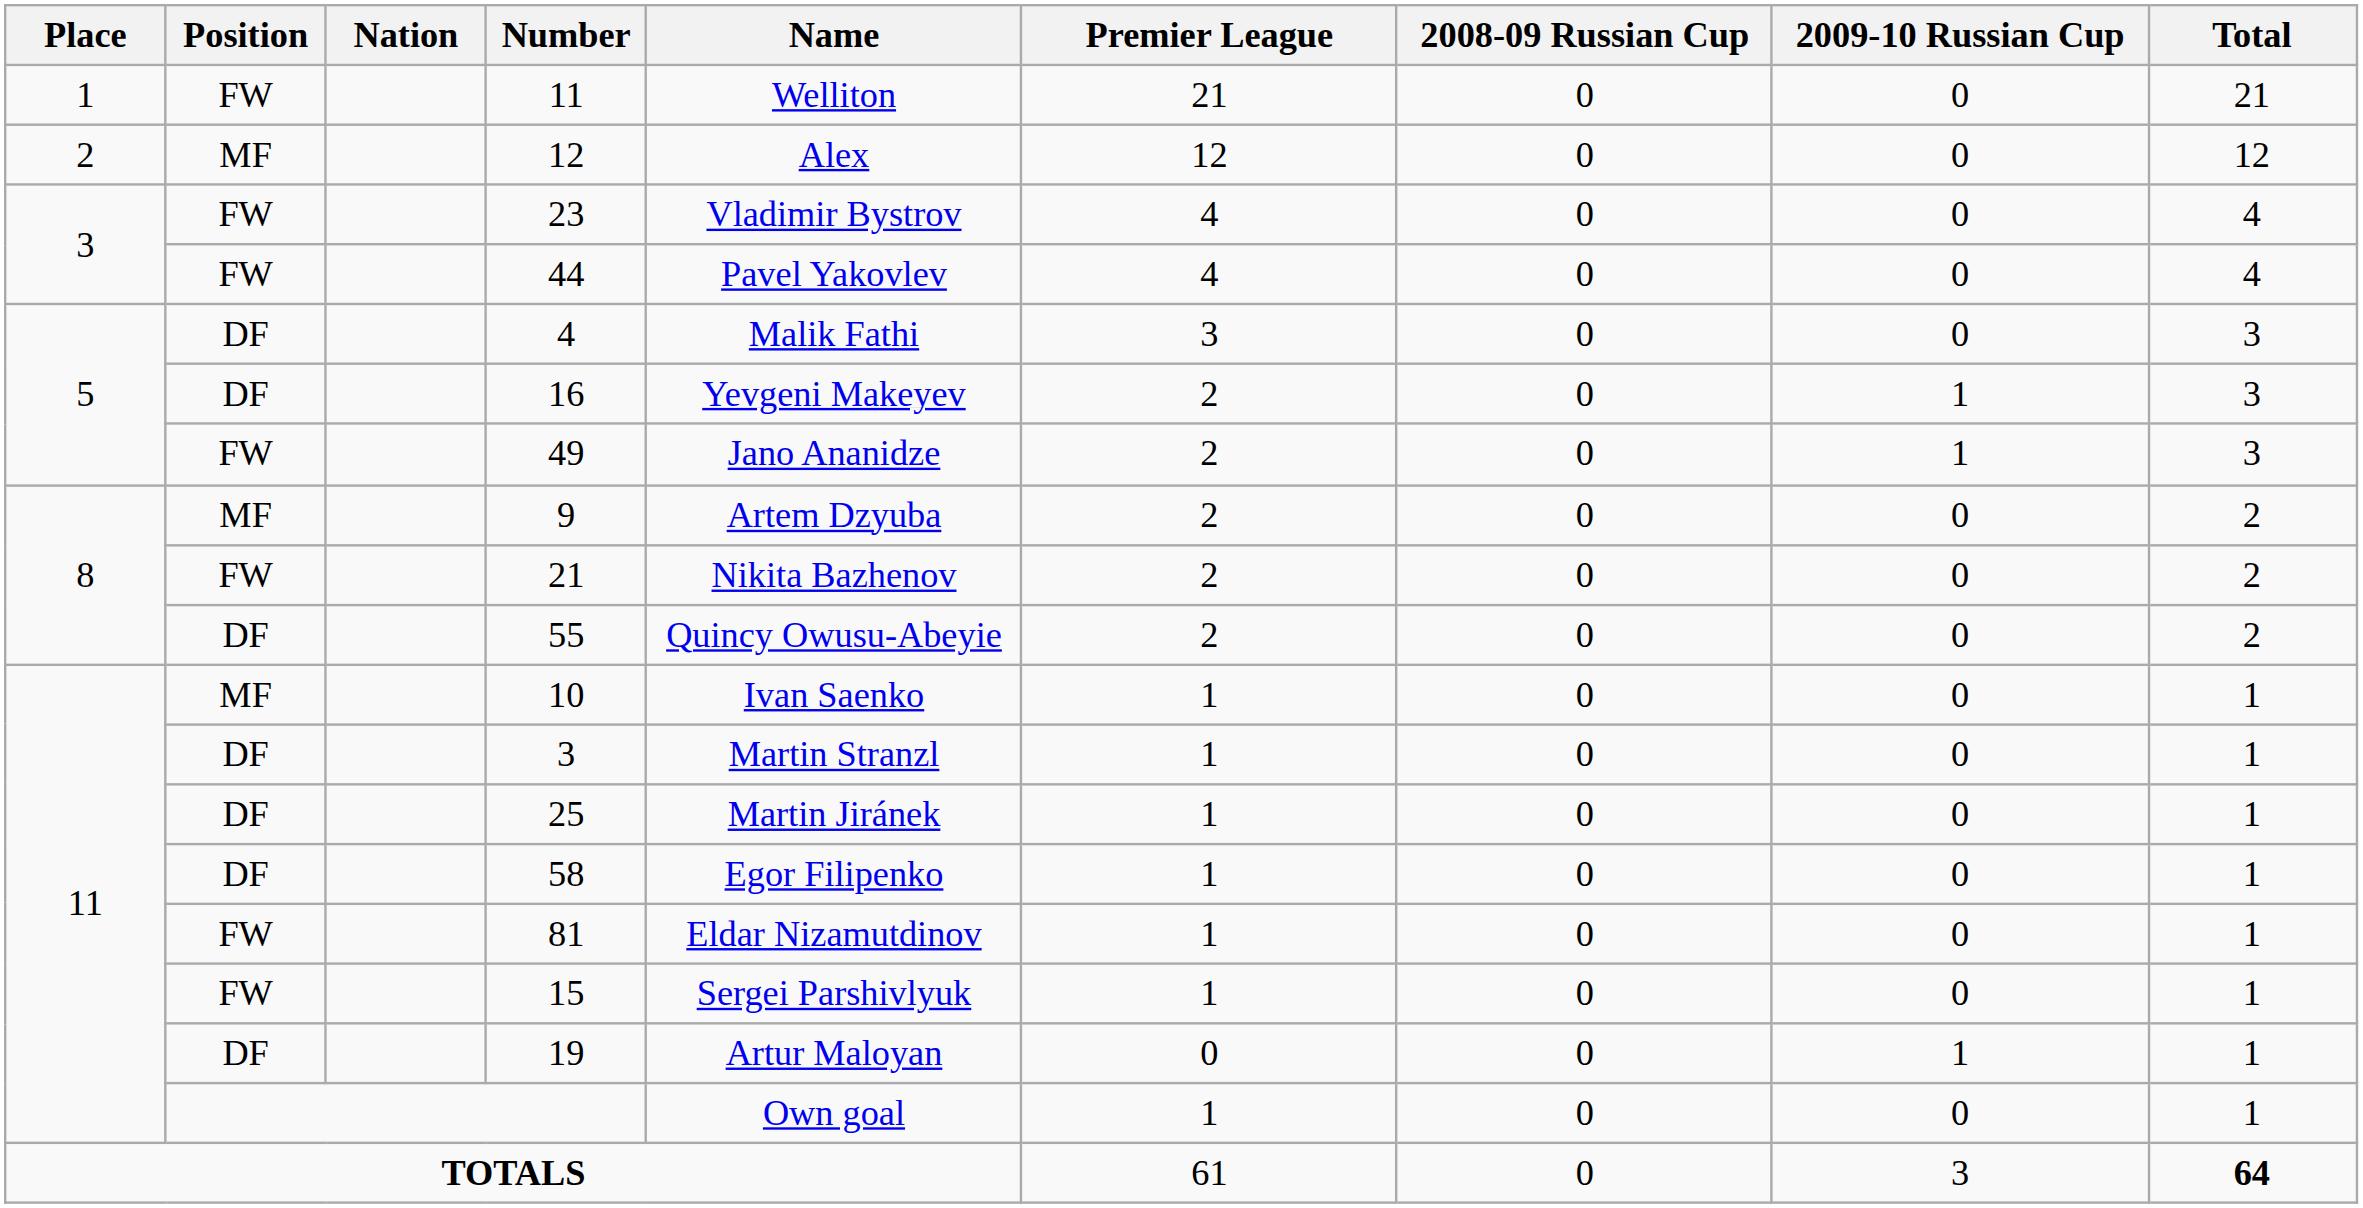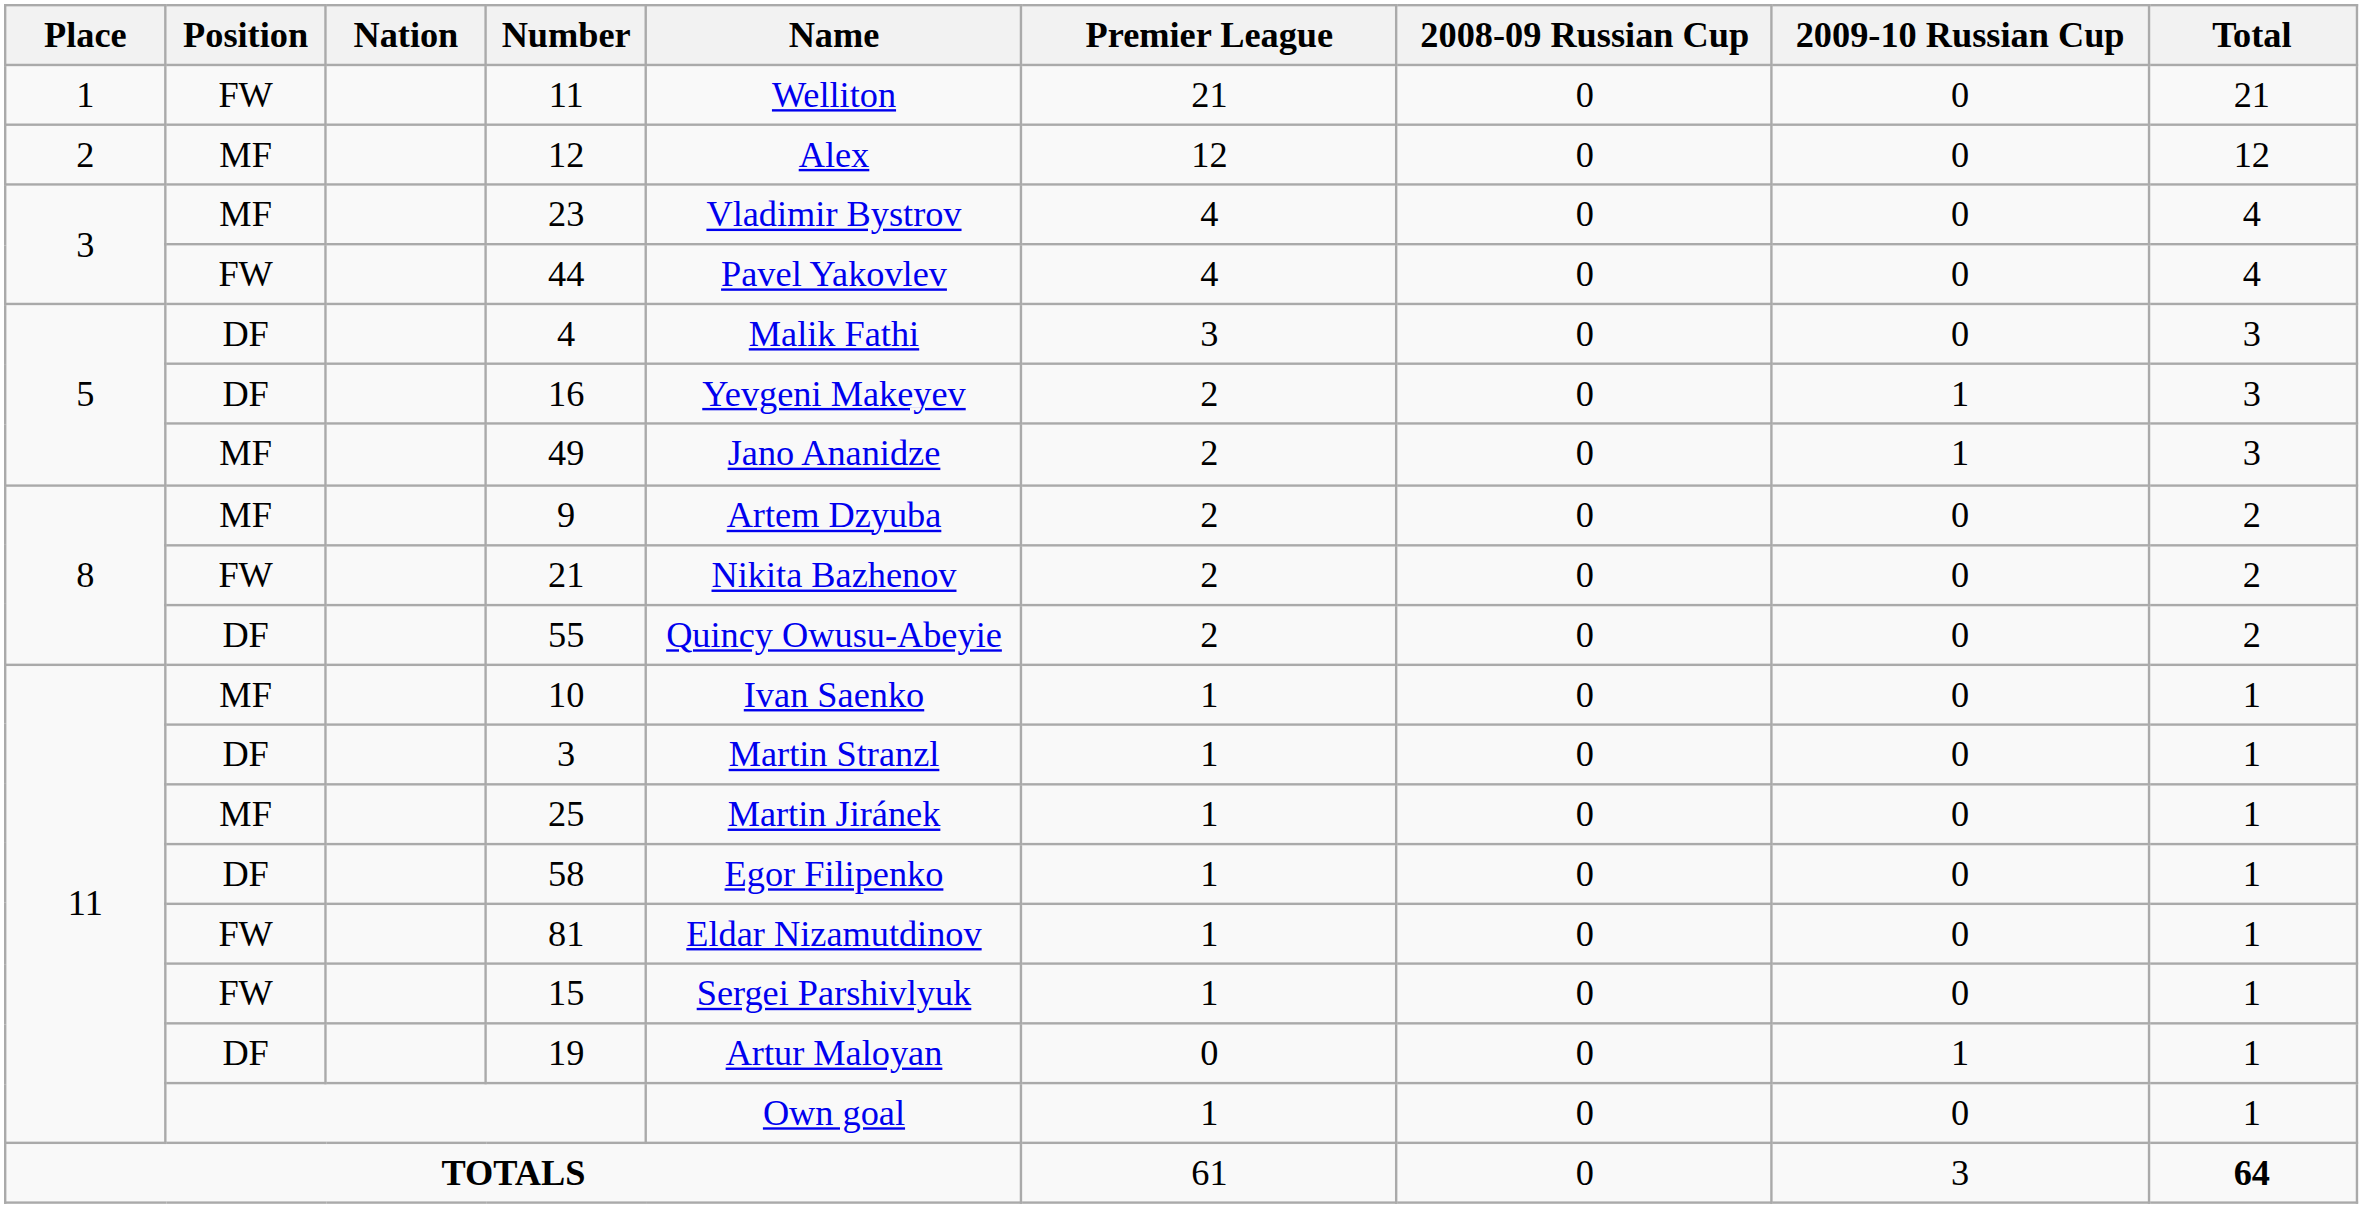 <table class="wikitable" style="font-size: 95%; text-align: center;">
 <tr>
 <th width=60>Place</th>
 <th width=60>Position</th>
 <th width=60>Nation</th>
 <th width=60>Number</th>
 <th width=150>Name</th>
 <th width=150>Premier League</th>
 <th width=150>2008-09 Russian Cup</th>
 <th width=150>2009-10 Russian Cup</th>
 <th width=80>Total</th>
 </tr>
 <tr>
 <td>1</td>
 <td>FW</td>
 <td></td>
 <td>11</td>
 <td><a href='#'>Welliton</a></td>
 <td>21</td>
 <td>0</td>
 <td>0</td>
 <td>21</td>
 </tr>
 <tr>
 <td>2</td>
 <td>MF</td>
 <td></td>
 <td>12</td>
 <td><a href='#'>Alex</a></td>
 <td>12</td>
 <td>0</td>
 <td>0</td>
 <td>12</td>
 </tr>
 <tr>
 <td rowspan="2">3</td>
-<td>FW</td>
+<td>MF</td>
 <td></td>
 <td>23</td>
 <td><a href='#'>Vladimir Bystrov</a></td>
 <td>4</td>
 <td>0</td>
 <td>0</td>
 <td>4</td>
 </tr>
 <tr>
 <td>FW</td>
 <td></td>
 <td>44</td>
 <td><a href='#'>Pavel Yakovlev</a></td>
 <td>4</td>
 <td>0</td>
 <td>0</td>
 <td>4</td>
 </tr>
 <tr>
 <td rowspan="3">5</td>
 <td>DF</td>
 <td></td>
 <td>4</td>
 <td><a href='#'>Malik Fathi</a></td>
 <td>3</td>
 <td>0</td>
 <td>0</td>
 <td>3</td>
 </tr>
 <tr>
 <td>DF</td>
 <td></td>
 <td>16</td>
 <td><a href='#'>Yevgeni Makeyev</a></td>
 <td>2</td>
 <td>0</td>
 <td>1</td>
 <td>3</td>
 </tr>
 <tr>
-<td>FW</td>
+<td>MF</td>
 <td></td>
 <td>49</td>
 <td><a href='#'>Jano Ananidze</a></td>
 <td>2</td>
 <td>0</td>
 <td>1</td>
 <td>3</td>
 </tr>
 <tr>
 <td rowspan="3">8</td>
 <td>MF</td>
 <td></td>
 <td>9</td>
 <td><a href='#'>Artem Dzyuba</a></td>
 <td>2</td>
 <td>0</td>
 <td>0</td>
 <td>2</td>
 </tr>
 <tr>
 <td>FW</td>
 <td></td>
 <td>21</td>
 <td><a href='#'>Nikita Bazhenov</a></td>
 <td>2</td>
 <td>0</td>
 <td>0</td>
 <td>2</td>
 </tr>
 <tr>
 <td>DF</td>
 <td></td>
 <td>55</td>
 <td><a href='#'>Quincy Owusu-Abeyie</a></td>
 <td>2</td>
 <td>0</td>
 <td>0</td>
 <td>2</td>
 </tr>
 <tr>
 <td rowspan="8">11</td>
 <td>MF</td>
 <td></td>
 <td>10</td>
 <td><a href='#'>Ivan Saenko</a></td>
 <td>1</td>
 <td>0</td>
 <td>0</td>
 <td>1</td>
 </tr>
 <tr>
 <td>DF</td>
 <td></td>
 <td>3</td>
 <td><a href='#'>Martin Stranzl</a></td>
 <td>1</td>
 <td>0</td>
 <td>0</td>
 <td>1</td>
 </tr>
 <tr>
-<td>DF</td>
+<td>MF</td>
 <td></td>
 <td>25</td>
 <td><a href='#'>Martin Jiránek</a></td>
 <td>1</td>
 <td>0</td>
 <td>0</td>
 <td>1</td>
 </tr>
 <tr>
 <td>DF</td>
 <td></td>
 <td>58</td>
 <td><a href='#'>Egor Filipenko</a></td>
 <td>1</td>
 <td>0</td>
 <td>0</td>
 <td>1</td>
 </tr>
 <tr>
 <td>FW</td>
 <td></td>
 <td>81</td>
 <td><a href='#'>Eldar Nizamutdinov</a></td>
 <td>1</td>
 <td>0</td>
 <td>0</td>
 <td>1</td>
 </tr>
 <tr>
 <td>FW</td>
 <td></td>
 <td>15</td>
 <td><a href='#'>Sergei Parshivlyuk</a></td>
 <td>1</td>
 <td>0</td>
 <td>0</td>
 <td>1</td>
 </tr>
 <tr>
 <td>DF</td>
 <td></td>
 <td>19</td>
 <td><a href='#'>Artur Maloyan</a></td>
 <td>0</td>
 <td>0</td>
 <td>1</td>
 <td>1</td>
 </tr>
 <tr>
 <td colspan="3"></td>
 <td><a href='#'>Own goal</a></td>
 <td>1</td>
 <td>0</td>
 <td>0</td>
 <td>1</td>
 </tr>
 <tr>
 <td colspan="5"><strong>TOTALS</strong></td>
 <td>61</td>
 <td>0</td>
 <td>3</td>
 <td><strong>64</strong></td>
 </tr>
 </table>
